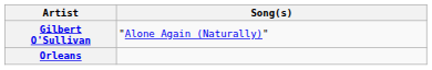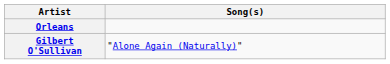 <table class="wikitable plainrowheaders sortable">
 <tr>
 <th scope="col" style="width:140px;">Artist</th>
 <th scope="col" style="width:400px;">Song(s)</th>
 </tr>
 <tr>
+<th scope="row"><a href='#'>Orleans</a></th>
+<td></td>
+</tr>
+<tr>
 <th scope="row"><a href='#'>Gilbert O'Sullivan</a></th>
 <td>"<a href='#'>Alone Again (Naturally)</a>"</td>
 </tr>
-<tr>
-<th scope="row"><a href='#'>Orleans</a></th>
-<td></td>
-</tr>
 </table>
